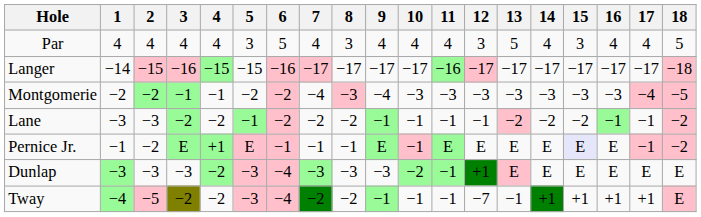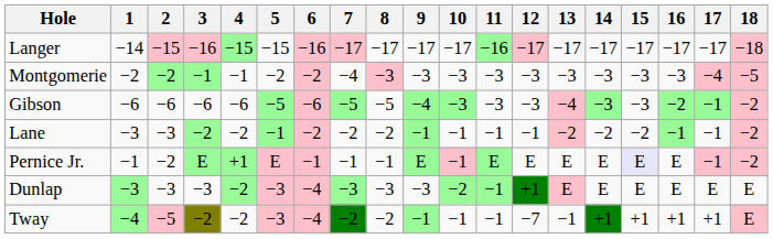 <table class="wikitable" style="text-align:center">
 <tr>
 <th>Hole</th>
 <th>1</th>
 <th>2</th>
 <th>3</th>
 <th>4</th>
 <th>5</th>
 <th>6</th>
 <th>7</th>
 <th>8</th>
 <th>9</th>
 <th>10</th>
 <th>11</th>
 <th>12</th>
 <th>13</th>
 <th>14</th>
 <th>15</th>
 <th>16</th>
 <th>17</th>
 <th>18</th>
-</tr>
-<tr>
-<td>Par</td>
-<td>4</td>
-<td>4</td>
-<td>4</td>
-<td>4</td>
-<td>3</td>
-<td>5</td>
-<td>4</td>
-<td>3</td>
-<td>4</td>
-<td>4</td>
-<td>4</td>
-<td>3</td>
-<td>5</td>
-<td>4</td>
-<td>3</td>
-<td>4</td>
-<td>4</td>
-<td>5</td>
 </tr>
 <tr>
 <td align=left> Langer</td>
 <td>−14</td>
 <td style="background: Pink;">−15</td>
 <td style="background: Pink;">−16</td>
 <td style="background: PaleGreen;">−15</td>
 <td>−15</td>
 <td style="background: Pink;">−16</td>
 <td style="background: Pink;">−17</td>
 <td>−17</td>
 <td>−17</td>
 <td>−17</td>
 <td style="background: PaleGreen;">−16</td>
 <td style="background: Pink;">−17</td>
 <td>−17</td>
 <td>−17</td>
 <td>−17</td>
 <td>−17</td>
 <td>−17</td>
 <td style="background: Pink;">−18</td>
 </tr>
 <tr>
 <td align=left> Montgomerie</td>
 <td>−2</td>
 <td style="background: PaleGreen;">−2</td>
 <td style="background: PaleGreen;">−1</td>
 <td>−1</td>
 <td>−2</td>
 <td style="background: Pink;">−2</td>
 <td>−4</td>
 <td style="background: Pink;">−3</td>
-<td>−4</td>
+<td>−3</td>
 <td>−3</td>
 <td>−3</td>
 <td>−3</td>
 <td>−3</td>
 <td>−3</td>
 <td>−3</td>
 <td>−3</td>
 <td style="background: Pink;">−4</td>
 <td style="background: Pink;">−5</td>
+</tr>
+<tr>
+<td align=left> Gibson</td>
+<td>−6</td>
+<td>−6</td>
+<td>−6</td>
+<td>−6</td>
+<td style="background: PaleGreen;">−5</td>
+<td style="background: Pink;">−6</td>
+<td style="background: PaleGreen;">−5</td>
+<td>−5</td>
+<td style="background: PaleGreen;">−4</td>
+<td style="background: PaleGreen;">−3</td>
+<td>−3</td>
+<td>−3</td>
+<td style="background: Pink;">−4</td>
+<td style="background: PaleGreen;">−3</td>
+<td>−3</td>
+<td style="background: PaleGreen;">−2</td>
+<td style="background: PaleGreen;">−1</td>
+<td style="background: Pink;">−2</td>
 </tr>
 <tr>
 <td align=left> Lane</td>
 <td>−3</td>
 <td>−3</td>
 <td style="background: PaleGreen;">−2</td>
 <td>−2</td>
 <td style="background: PaleGreen;">−1</td>
 <td style="background: Pink;">−2</td>
 <td>−2</td>
 <td>−2</td>
 <td style="background: PaleGreen;">−1</td>
 <td>−1</td>
 <td>−1</td>
 <td>−1</td>
 <td style="background: Pink;">−2</td>
 <td>−2</td>
 <td>−2</td>
 <td style="background: PaleGreen;">−1</td>
 <td>−1</td>
 <td style="background: Pink;">−2</td>
 </tr>
 <tr>
 <td align=left> Pernice Jr.</td>
 <td>−1</td>
 <td>−2</td>
 <td style="background: PaleGreen;">E</td>
 <td style="background: PaleGreen;">+1</td>
 <td style="background: Pink;">E</td>
 <td style="background: Pink;">−1</td>
 <td>−1</td>
 <td>−1</td>
 <td style="background: PaleGreen;">E</td>
 <td style="background: Pink;">−1</td>
 <td style="background: PaleGreen;">E</td>
 <td>E</td>
 <td>E</td>
 <td>E</td>
 <td style="background: lavender;">E</td>
 <td>E</td>
 <td style="background: Pink;">−1</td>
 <td style="background: Pink;">−2</td>
 </tr>
 <tr>
 <td align=left> Dunlap</td>
 <td style="background: PaleGreen;">−3</td>
 <td>−3</td>
 <td>−3</td>
 <td style="background: PaleGreen;">−2</td>
 <td style="background: Pink;">−3</td>
 <td style="background: Pink;">−4</td>
 <td style="background: PaleGreen;">−3</td>
 <td>−3</td>
 <td>−3</td>
 <td style="background: PaleGreen;">−2</td>
 <td style="background: PaleGreen;">−1</td>
 <td style="background: Green;">+1</td>
 <td style="background: Pink;">E</td>
 <td>E</td>
 <td>E</td>
 <td>E</td>
 <td>E</td>
 <td>E</td>
 </tr>
 <tr>
 <td align=left> Tway</td>
 <td style="background: PaleGreen;">−4</td>
 <td style="background: Pink;">−5</td>
 <td style="background: Olive;">−2</td>
 <td>−2</td>
 <td style="background: Pink;">−3</td>
 <td style="background: Pink;">−4</td>
 <td style="background: Green;">−2</td>
 <td>−2</td>
 <td style="background: PaleGreen;">−1</td>
 <td>−1</td>
 <td>−1</td>
 <td>−7</td>
 <td>−1</td>
 <td style="background: Green;">+1</td>
 <td>+1</td>
 <td>+1</td>
 <td>+1</td>
 <td style="background: Pink;">E</td>
 </tr>
 </table>
